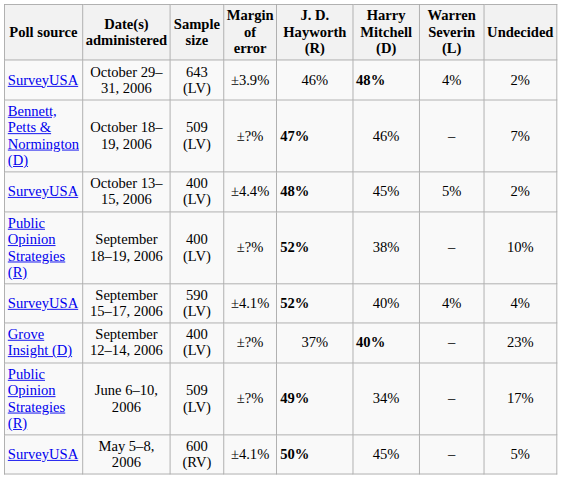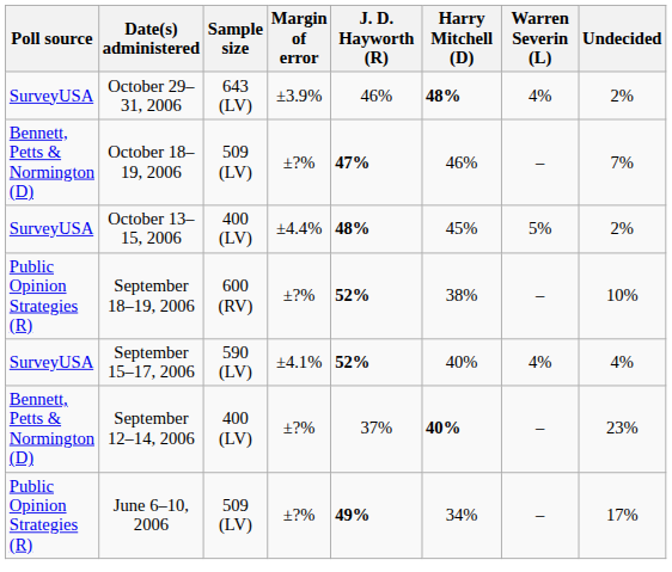 <table class="wikitable">
 <tr>
 <th>Poll source</th>
 <th>Date(s)<br>administered</th>
 <th>Sample<br>size</th>
 <th>Margin of <br>error</th>
 <th style="width:100px;">J. D.<br>Hayworth (R)</th>
 <th style="width:100px;">Harry<br>Mitchell (D)</th>
 <th style="width:100px;">Warren<br>Severin (L)</th>
 <th>Undecided</th>
 </tr>
 <tr>
 <td><a href='#'>SurveyUSA</a></td>
 <td align=center>October 29–31, 2006</td>
 <td align=center>643 (LV)</td>
 <td align=center>±3.9%</td>
 <td align=center>46%</td>
 <td><strong>48%</strong></td>
 <td align=center>4%</td>
 <td align=center>2%</td>
 </tr>
 <tr>
 <td><a href='#'>Bennett, Petts & Normington (D)</a></td>
 <td align=center>October 18–19, 2006</td>
 <td align=center>509 (LV)</td>
 <td align=center>±?%</td>
 <td><strong>47%</strong></td>
 <td align=center>46%</td>
 <td align=center>–</td>
 <td align=center>7%</td>
 </tr>
 <tr>
 <td><a href='#'>SurveyUSA</a></td>
 <td align=center>October 13–15, 2006</td>
 <td align=center>400 (LV)</td>
 <td align=center>±4.4%</td>
 <td><strong>48%</strong></td>
 <td align=center>45%</td>
 <td align=center>5%</td>
 <td align=center>2%</td>
 </tr>
 <tr>
 <td><a href='#'>Public Opinion Strategies (R)</a></td>
 <td align=center>September 18–19, 2006</td>
-<td align=center>400 (LV)</td>
+<td align=center>600 (RV)</td>
 <td align=center>±?%</td>
 <td><strong>52%</strong></td>
 <td align=center>38%</td>
 <td align=center>–</td>
 <td align=center>10%</td>
 </tr>
 <tr>
 <td><a href='#'>SurveyUSA</a></td>
 <td align=center>September 15–17, 2006</td>
 <td align=center>590 (LV)</td>
 <td align=center>±4.1%</td>
 <td><strong>52%</strong></td>
 <td align=center>40%</td>
 <td align=center>4%</td>
 <td align=center>4%</td>
 </tr>
 <tr>
-<td><a href='#'>Grove Insight (D)</a></td>
+<td><a href='#'>Bennett, Petts & Normington (D)</a></td>
 <td align=center>September 12–14, 2006</td>
 <td align=center>400 (LV)</td>
 <td align=center>±?%</td>
 <td align=center>37%</td>
 <td><strong>40%</strong></td>
 <td align=center>–</td>
 <td align=center>23%</td>
 </tr>
 <tr>
 <td><a href='#'>Public Opinion Strategies (R)</a></td>
 <td align=center>June 6–10, 2006</td>
 <td align=center>509 (LV)</td>
 <td align=center>±?%</td>
 <td><strong>49%</strong></td>
 <td align=center>34%</td>
 <td align=center>–</td>
 <td align=center>17%</td>
 </tr>
-<tr>
-<td><a href='#'>SurveyUSA</a></td>
-<td align=center>May 5–8, 2006</td>
-<td align=center>600 (RV)</td>
-<td align=center>±4.1%</td>
-<td><strong>50%</strong></td>
-<td align=center>45%</td>
-<td align=center>–</td>
-<td align=center>5%</td>
-</tr>
 </table>
